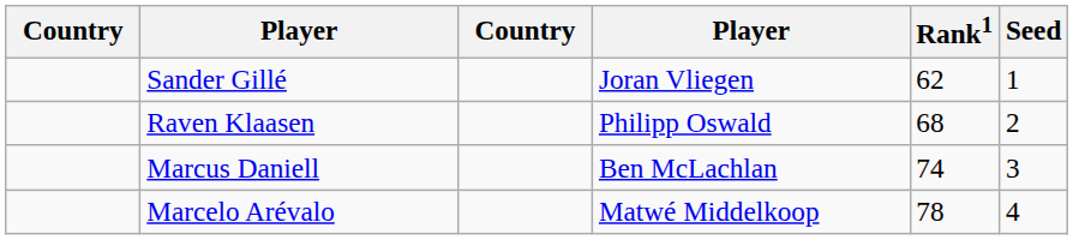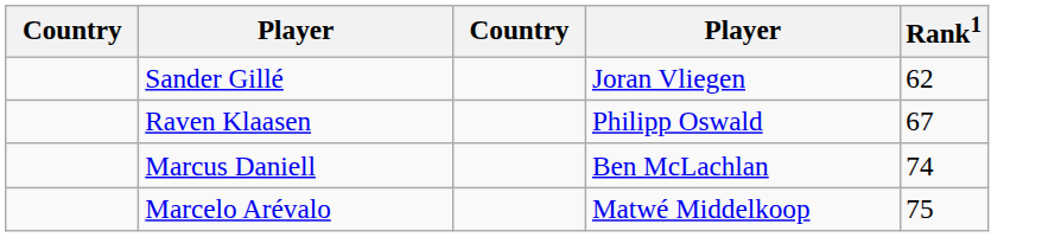 <table class="sortable wikitable">
 <tr>
 <th width="70">Country</th>
 <th width="175">Player</th>
 <th width="70">Country</th>
 <th width="175">Player</th>
 <th>Rank<sup>1</sup></th>
-<th>Seed</th>
 </tr>
 <tr>
 <td></td>
 <td><a href='#'>Sander Gillé</a></td>
 <td></td>
 <td><a href='#'>Joran Vliegen</a></td>
 <td>62</td>
-<td>1</td>
 </tr>
 <tr>
 <td></td>
 <td><a href='#'>Raven Klaasen</a></td>
 <td></td>
 <td><a href='#'>Philipp Oswald</a></td>
-<td>68</td>
-<td>2</td>
+<td>67</td>
 </tr>
 <tr>
 <td></td>
 <td><a href='#'>Marcus Daniell</a></td>
 <td></td>
 <td><a href='#'>Ben McLachlan</a></td>
 <td>74</td>
-<td>3</td>
 </tr>
 <tr>
 <td></td>
 <td><a href='#'>Marcelo Arévalo</a></td>
 <td></td>
 <td><a href='#'>Matwé Middelkoop</a></td>
-<td>78</td>
-<td>4</td>
+<td>75</td>
 </tr>
 </table>
